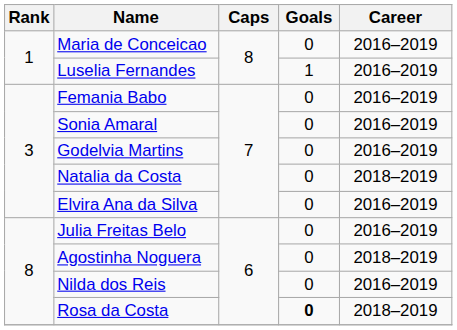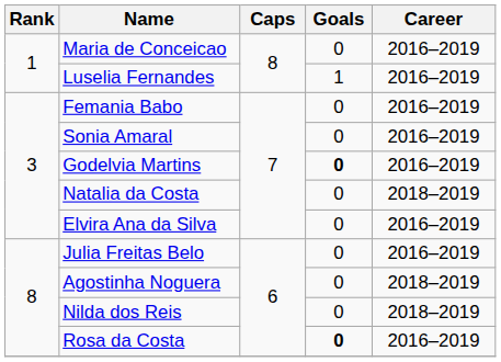 <table class="wikitable sortable" style="text-align:center;">
 <tr>
 <th width="30">Rank</th>
 <th style="width:150px;">Name</th>
 <th width="50">Caps</th>
 <th width="50">Goals</th>
 <th style="width:100px;">Career</th>
 </tr>
 <tr>
 <td rowspan=2>1</td>
 <td style="text-align: left;"><a href='#'>Maria de Conceicao</a></td>
 <td rowspan=2>8</td>
 <td>0</td>
 <td>2016–2019</td>
 </tr>
 <tr>
 <td style="text-align: left;"><a href='#'>Luselia Fernandes</a></td>
 <td>1</td>
 <td>2016–2019</td>
 </tr>
 <tr>
 <td rowspan=5>3</td>
 <td style="text-align: left;"><a href='#'>Femania Babo</a></td>
 <td rowspan=5>7</td>
 <td>0</td>
 <td>2016–2019</td>
 </tr>
 <tr>
 <td style="text-align: left;"><a href='#'>Sonia Amaral</a></td>
 <td>0</td>
 <td>2016–2019</td>
 </tr>
 <tr>
 <td style="text-align: left;"><a href='#'>Godelvia Martins</a></td>
-<td>0</td>
+<td><strong>0</strong></td>
 <td>2016–2019</td>
 </tr>
 <tr>
 <td style="text-align: left;"><a href='#'>Natalia da Costa</a></td>
 <td>0</td>
 <td>2018–2019</td>
 </tr>
 <tr>
 <td style="text-align: left;"><a href='#'>Elvira Ana da Silva</a></td>
 <td>0</td>
 <td>2016–2019</td>
 </tr>
 <tr>
 <td rowspan=4>8</td>
 <td style="text-align: left;"><a href='#'>Julia Freitas Belo</a></td>
 <td rowspan=4>6</td>
 <td>0</td>
 <td>2016–2019</td>
 </tr>
 <tr>
 <td style="text-align: left;"><a href='#'>Agostinha Noguera</a></td>
 <td>0</td>
 <td>2018–2019</td>
 </tr>
 <tr>
 <td style="text-align: left;"><a href='#'>Nilda dos Reis</a></td>
 <td>0</td>
-<td>2016–2019</td>
+<td>2018–2019</td>
 </tr>
 <tr>
 <td style="text-align: left;"><a href='#'>Rosa da Costa</a></td>
 <td><strong>0</strong></td>
-<td>2018–2019</td>
+<td>2016–2019</td>
 </tr>
 <tr>
 </tr>
 </table>
